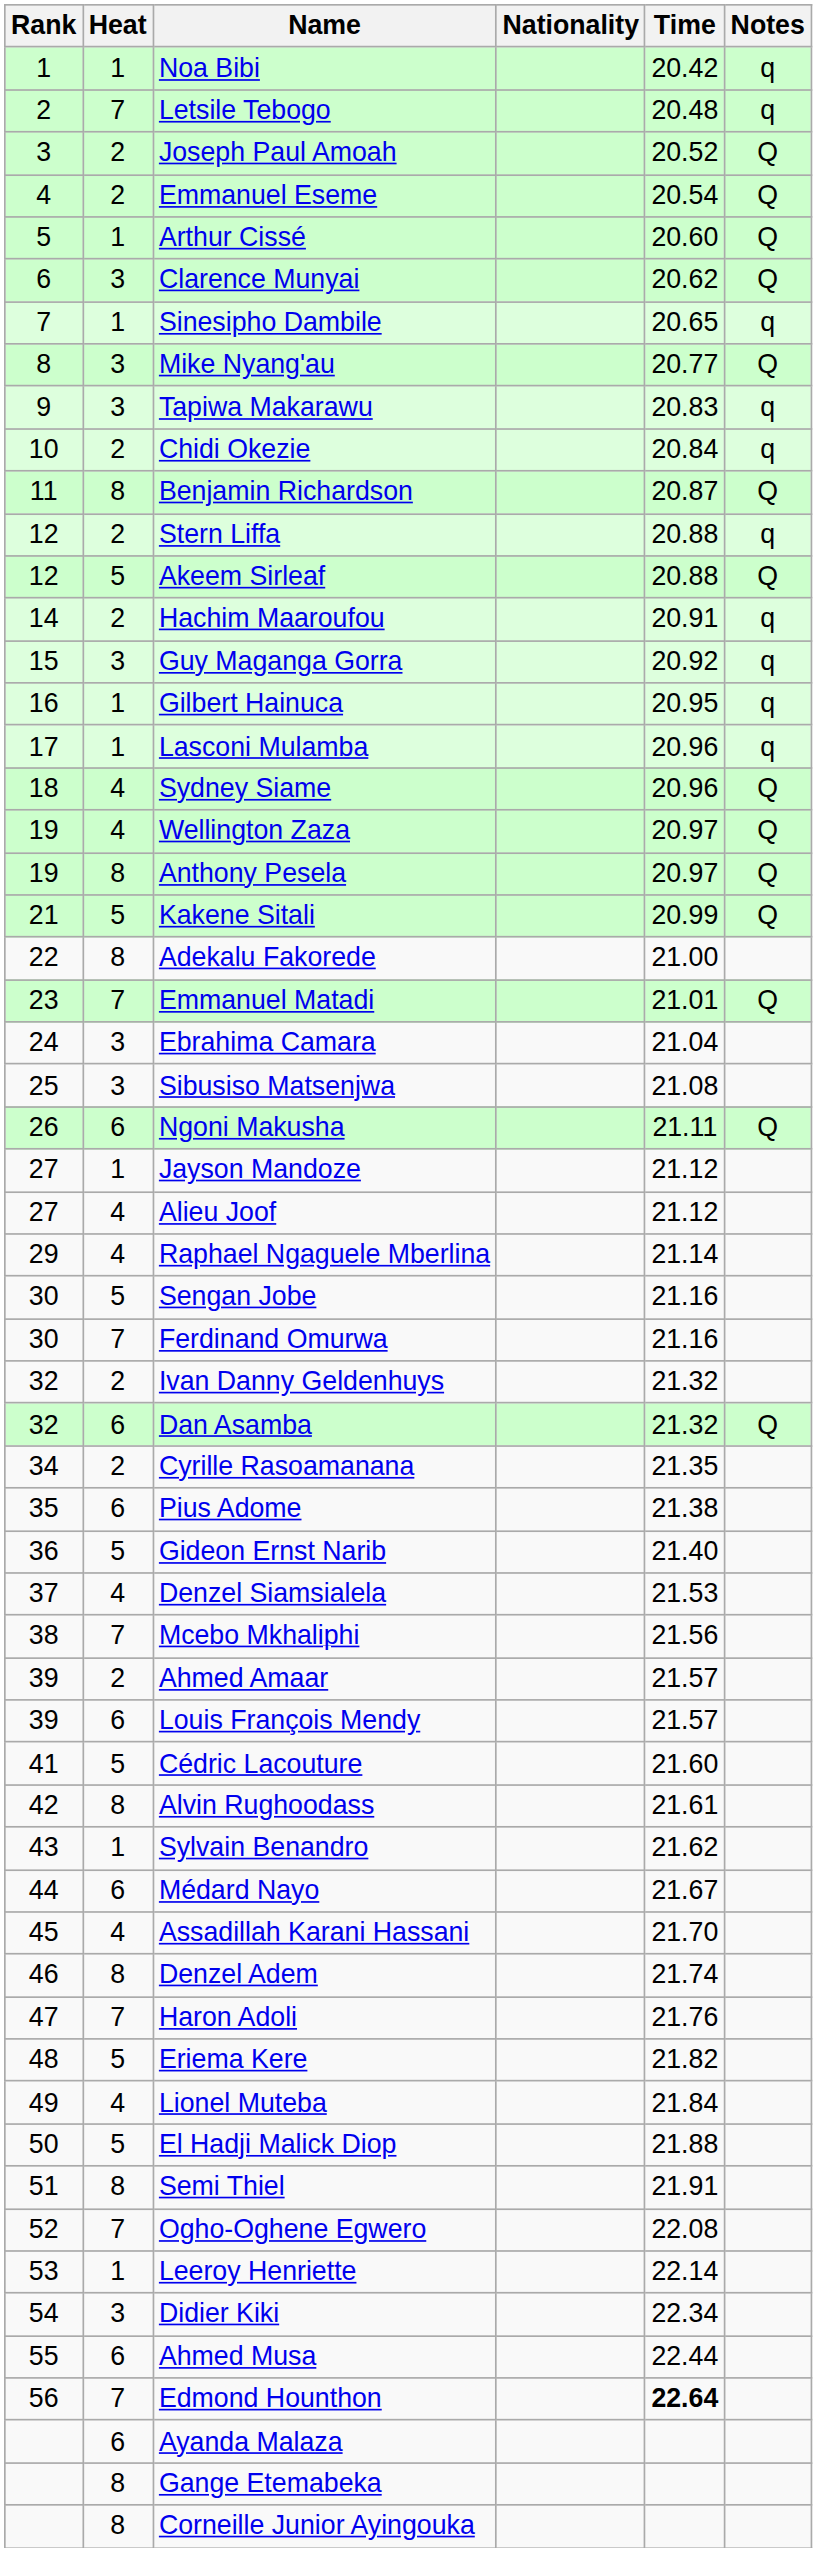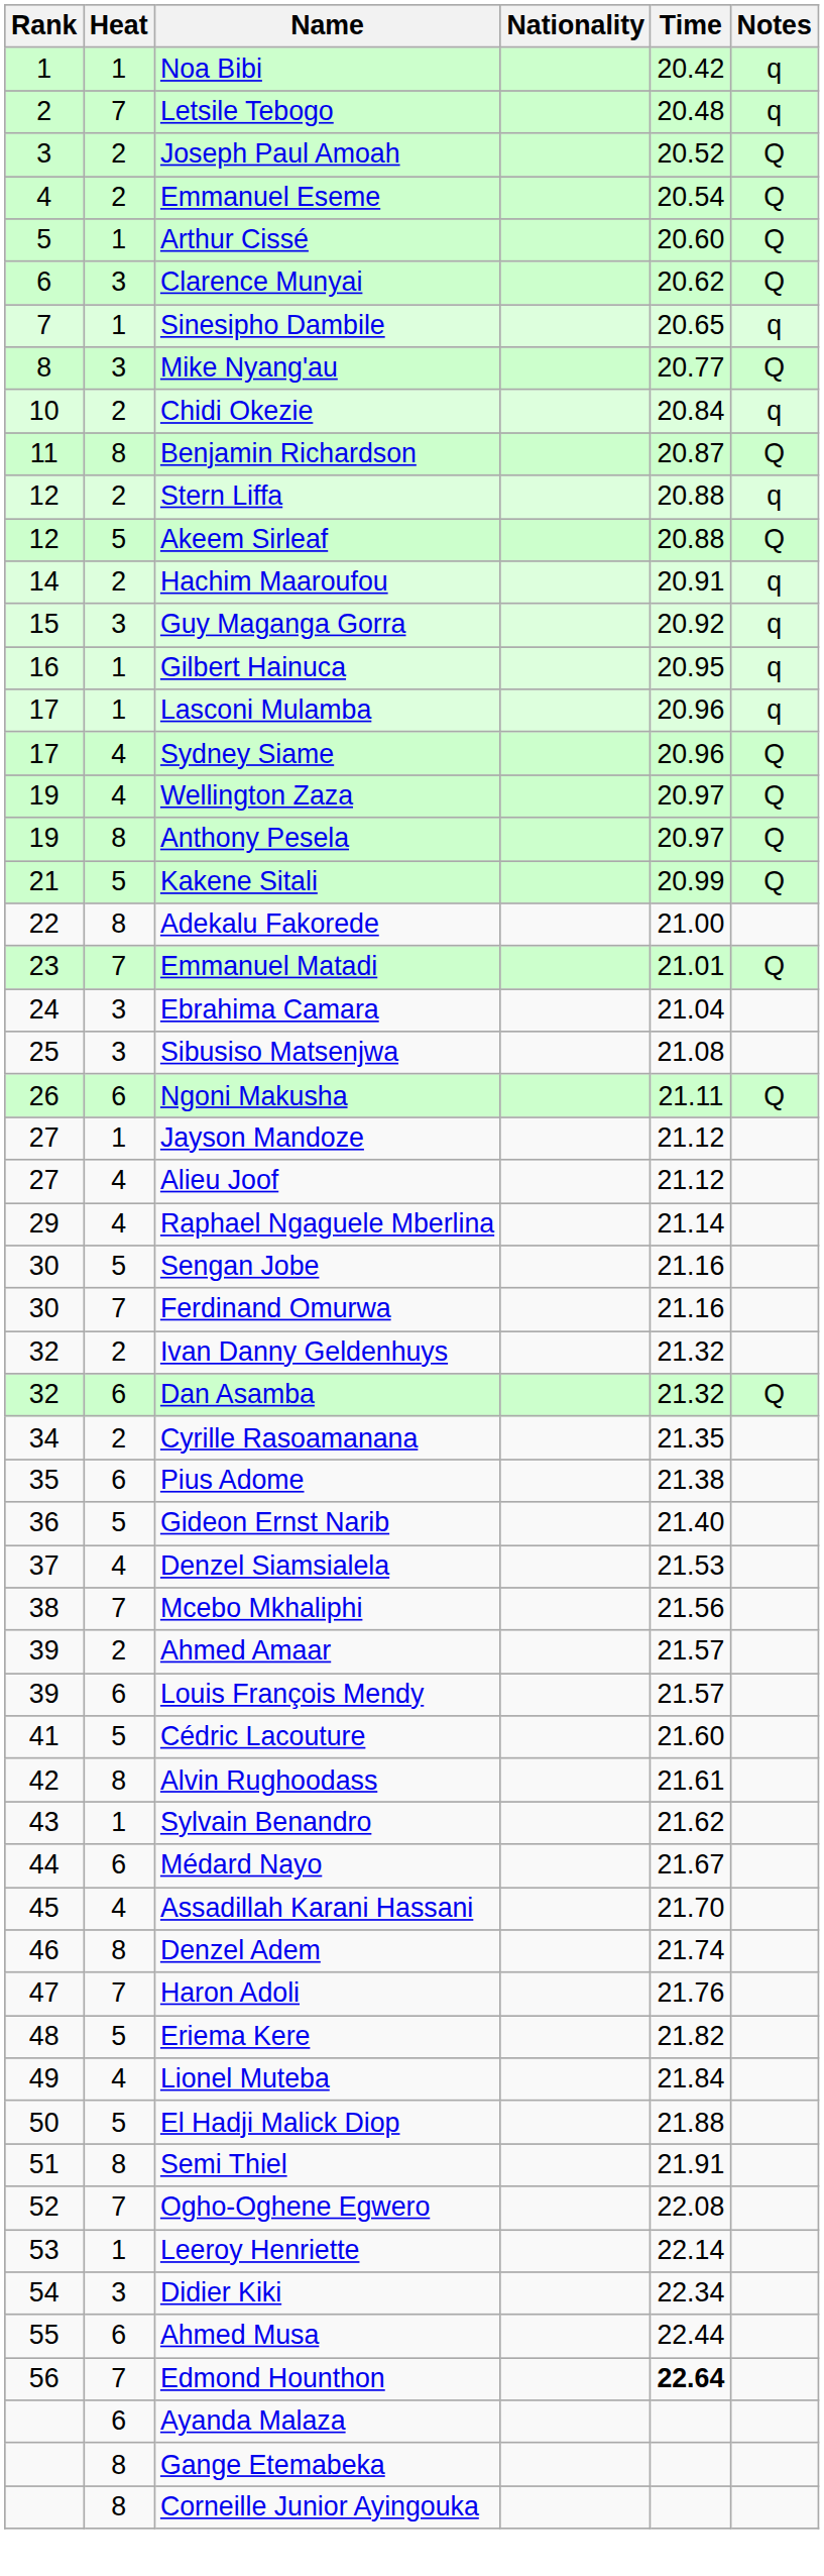 <table class="wikitable sortable" style="text-align:center">
 <tr>
 <th>Rank</th>
 <th>Heat</th>
 <th>Name</th>
 <th>Nationality</th>
 <th>Time</th>
 <th>Notes</th>
 </tr>
 <tr bgcolor=ccffcc>
 <td>1</td>
 <td>1</td>
 <td align=left><a href='#'>Noa Bibi</a></td>
 <td align=left></td>
 <td>20.42</td>
 <td>q</td>
 </tr>
 <tr bgcolor=ccffcc>
 <td>2</td>
 <td>7</td>
 <td align=left><a href='#'>Letsile Tebogo</a></td>
 <td align=left></td>
 <td>20.48</td>
 <td>q</td>
 </tr>
 <tr bgcolor=ccffcc>
 <td>3</td>
 <td>2</td>
 <td align=left><a href='#'>Joseph Paul Amoah</a></td>
 <td align=left></td>
 <td>20.52</td>
 <td>Q</td>
 </tr>
 <tr bgcolor=ccffcc>
 <td>4</td>
 <td>2</td>
 <td align=left><a href='#'>Emmanuel Eseme</a></td>
 <td align=left></td>
 <td>20.54</td>
 <td>Q</td>
 </tr>
 <tr bgcolor=ccffcc>
 <td>5</td>
 <td>1</td>
 <td align=left><a href='#'>Arthur Cissé</a></td>
 <td align=left></td>
 <td>20.60</td>
 <td>Q</td>
 </tr>
 <tr bgcolor=ccffcc>
 <td>6</td>
 <td>3</td>
 <td align=left><a href='#'>Clarence Munyai</a></td>
 <td align=left></td>
 <td>20.62</td>
 <td>Q</td>
 </tr>
 <tr bgcolor=ddffdd>
 <td>7</td>
 <td>1</td>
 <td align=left><a href='#'>Sinesipho Dambile</a></td>
 <td align=left></td>
 <td>20.65</td>
 <td>q</td>
 </tr>
 <tr bgcolor=ccffcc>
 <td>8</td>
 <td>3</td>
 <td align=left><a href='#'>Mike Nyang'au</a></td>
 <td align=left></td>
 <td>20.77</td>
 <td>Q</td>
 </tr>
 <tr bgcolor=ddffdd>
-<td>9</td>
-<td>3</td>
-<td align=left><a href='#'>Tapiwa Makarawu</a></td>
-<td align=left></td>
-<td>20.83</td>
-<td>q</td>
-</tr>
-<tr bgcolor=ddffdd>
 <td>10</td>
 <td>2</td>
 <td align=left><a href='#'>Chidi Okezie</a></td>
 <td align=left></td>
 <td>20.84</td>
 <td>q</td>
 </tr>
 <tr bgcolor=ccffcc>
 <td>11</td>
 <td>8</td>
 <td align=left><a href='#'>Benjamin Richardson</a></td>
 <td align=left></td>
 <td>20.87</td>
 <td>Q</td>
 </tr>
 <tr bgcolor=ddffdd>
 <td>12</td>
 <td>2</td>
 <td align=left><a href='#'>Stern Liffa</a></td>
 <td align=left></td>
 <td>20.88</td>
 <td>q</td>
 </tr>
 <tr bgcolor=ccffcc>
 <td>12</td>
 <td>5</td>
 <td align=left><a href='#'>Akeem Sirleaf</a></td>
 <td align=left></td>
 <td>20.88</td>
 <td>Q</td>
 </tr>
 <tr bgcolor=ddffdd>
 <td>14</td>
 <td>2</td>
 <td align=left><a href='#'>Hachim Maaroufou</a></td>
 <td align=left></td>
 <td>20.91</td>
 <td>q</td>
 </tr>
 <tr bgcolor=ddffdd>
 <td>15</td>
 <td>3</td>
 <td align=left><a href='#'>Guy Maganga Gorra</a></td>
 <td align=left></td>
 <td>20.92</td>
 <td>q</td>
 </tr>
 <tr bgcolor=ddffdd>
 <td>16</td>
 <td>1</td>
 <td align=left><a href='#'>Gilbert Hainuca</a></td>
 <td align=left></td>
 <td>20.95</td>
 <td>q</td>
 </tr>
 <tr bgcolor=ddffdd>
 <td>17</td>
 <td>1</td>
 <td align=left><a href='#'>Lasconi Mulamba</a></td>
 <td align=left></td>
 <td>20.96</td>
 <td>q</td>
 </tr>
 <tr bgcolor=ccffcc>
-<td>18</td>
+<td>17</td>
 <td>4</td>
 <td align=left><a href='#'>Sydney Siame</a></td>
 <td align=left></td>
 <td>20.96</td>
 <td>Q</td>
 </tr>
 <tr bgcolor=ccffcc>
 <td>19</td>
 <td>4</td>
 <td align=left><a href='#'>Wellington Zaza</a></td>
 <td align=left></td>
 <td>20.97</td>
 <td>Q</td>
 </tr>
 <tr bgcolor=ccffcc>
 <td>19</td>
 <td>8</td>
 <td align=left><a href='#'>Anthony Pesela</a></td>
 <td align=left></td>
 <td>20.97</td>
 <td>Q</td>
 </tr>
 <tr bgcolor=ccffcc>
 <td>21</td>
 <td>5</td>
 <td align=left><a href='#'>Kakene Sitali</a></td>
 <td align=left></td>
 <td>20.99</td>
 <td>Q</td>
 </tr>
 <tr>
 <td>22</td>
 <td>8</td>
 <td align=left><a href='#'>Adekalu Fakorede</a></td>
 <td align=left></td>
 <td>21.00</td>
 <td></td>
 </tr>
 <tr bgcolor=ccffcc>
 <td>23</td>
 <td>7</td>
 <td align=left><a href='#'>Emmanuel Matadi</a></td>
 <td align=left></td>
 <td>21.01</td>
 <td>Q</td>
 </tr>
 <tr>
 <td>24</td>
 <td>3</td>
 <td align=left><a href='#'>Ebrahima Camara</a></td>
 <td align=left></td>
 <td>21.04</td>
 <td></td>
 </tr>
 <tr>
 <td>25</td>
 <td>3</td>
 <td align=left><a href='#'>Sibusiso Matsenjwa</a></td>
 <td align=left></td>
 <td>21.08</td>
 <td></td>
 </tr>
 <tr bgcolor=ccffcc>
 <td>26</td>
 <td>6</td>
 <td align=left><a href='#'>Ngoni Makusha</a></td>
 <td align=left></td>
 <td>21.11</td>
 <td>Q</td>
 </tr>
 <tr>
 <td>27</td>
 <td>1</td>
 <td align=left><a href='#'>Jayson Mandoze</a></td>
 <td align=left></td>
 <td>21.12</td>
 <td></td>
 </tr>
 <tr>
 <td>27</td>
 <td>4</td>
 <td align=left><a href='#'>Alieu Joof</a></td>
 <td align=left></td>
 <td>21.12</td>
 <td></td>
 </tr>
 <tr>
 <td>29</td>
 <td>4</td>
 <td align=left><a href='#'>Raphael Ngaguele Mberlina</a></td>
 <td align=left></td>
 <td>21.14</td>
 <td></td>
 </tr>
 <tr>
 <td>30</td>
 <td>5</td>
 <td align=left><a href='#'>Sengan Jobe</a></td>
 <td align=left></td>
 <td>21.16</td>
 <td></td>
 </tr>
 <tr>
 <td>30</td>
 <td>7</td>
 <td align=left><a href='#'>Ferdinand Omurwa</a></td>
 <td align=left></td>
 <td>21.16</td>
 <td></td>
 </tr>
 <tr>
 <td>32</td>
 <td>2</td>
 <td align=left><a href='#'>Ivan Danny Geldenhuys</a></td>
 <td align=left></td>
 <td>21.32</td>
 <td></td>
 </tr>
 <tr bgcolor=ccffcc>
 <td>32</td>
 <td>6</td>
 <td align=left><a href='#'>Dan Asamba</a></td>
 <td align=left></td>
 <td>21.32</td>
 <td>Q</td>
 </tr>
 <tr>
 <td>34</td>
 <td>2</td>
 <td align=left><a href='#'>Cyrille Rasoamanana</a></td>
 <td align=left></td>
 <td>21.35</td>
 <td></td>
 </tr>
 <tr>
 <td>35</td>
 <td>6</td>
 <td align=left><a href='#'>Pius Adome</a></td>
 <td align=left></td>
 <td>21.38</td>
 <td></td>
 </tr>
 <tr>
 <td>36</td>
 <td>5</td>
 <td align=left><a href='#'>Gideon Ernst Narib</a></td>
 <td align=left></td>
 <td>21.40</td>
 <td></td>
 </tr>
 <tr>
 <td>37</td>
 <td>4</td>
 <td align=left><a href='#'>Denzel Siamsialela</a></td>
 <td align=left></td>
 <td>21.53</td>
 <td></td>
 </tr>
 <tr>
 <td>38</td>
 <td>7</td>
 <td align=left><a href='#'>Mcebo Mkhaliphi</a></td>
 <td align=left></td>
 <td>21.56</td>
 <td></td>
 </tr>
 <tr>
 <td>39</td>
 <td>2</td>
 <td align=left><a href='#'>Ahmed Amaar</a></td>
 <td align=left></td>
 <td>21.57</td>
 <td></td>
 </tr>
 <tr>
 <td>39</td>
 <td>6</td>
 <td align=left><a href='#'>Louis François Mendy</a></td>
 <td align=left></td>
 <td>21.57</td>
 <td></td>
 </tr>
 <tr>
 <td>41</td>
 <td>5</td>
 <td align=left><a href='#'>Cédric Lacouture</a></td>
 <td align=left></td>
 <td>21.60</td>
 <td></td>
 </tr>
 <tr>
 <td>42</td>
 <td>8</td>
 <td align=left><a href='#'>Alvin Rughoodass</a></td>
 <td align=left></td>
 <td>21.61</td>
 <td></td>
 </tr>
 <tr>
 <td>43</td>
 <td>1</td>
 <td align=left><a href='#'>Sylvain Benandro</a></td>
 <td align=left></td>
 <td>21.62</td>
 <td></td>
 </tr>
 <tr>
 <td>44</td>
 <td>6</td>
 <td align=left><a href='#'>Médard Nayo</a></td>
 <td align=left></td>
 <td>21.67</td>
 <td></td>
 </tr>
 <tr>
 <td>45</td>
 <td>4</td>
 <td align=left><a href='#'>Assadillah Karani Hassani</a></td>
 <td align=left></td>
 <td>21.70</td>
 <td></td>
 </tr>
 <tr>
 <td>46</td>
 <td>8</td>
 <td align=left><a href='#'>Denzel Adem</a></td>
 <td align=left></td>
 <td>21.74</td>
 <td></td>
 </tr>
 <tr>
 <td>47</td>
 <td>7</td>
 <td align=left><a href='#'>Haron Adoli</a></td>
 <td align=left></td>
 <td>21.76</td>
 <td></td>
 </tr>
 <tr>
 <td>48</td>
 <td>5</td>
 <td align=left><a href='#'>Eriema Kere</a></td>
 <td align=left></td>
 <td>21.82</td>
 <td></td>
 </tr>
 <tr>
 <td>49</td>
 <td>4</td>
 <td align=left><a href='#'>Lionel Muteba</a></td>
 <td align=left></td>
 <td>21.84</td>
 <td></td>
 </tr>
 <tr>
 <td>50</td>
 <td>5</td>
 <td align=left><a href='#'>El Hadji Malick Diop</a></td>
 <td align=left></td>
 <td>21.88</td>
 <td></td>
 </tr>
 <tr>
 <td>51</td>
 <td>8</td>
 <td align=left><a href='#'>Semi Thiel</a></td>
 <td align=left></td>
 <td>21.91</td>
 <td></td>
 </tr>
 <tr>
 <td>52</td>
 <td>7</td>
 <td align=left><a href='#'>Ogho-Oghene Egwero</a></td>
 <td align=left></td>
 <td>22.08</td>
 <td></td>
 </tr>
 <tr>
 <td>53</td>
 <td>1</td>
 <td align=left><a href='#'>Leeroy Henriette</a></td>
 <td align=left></td>
 <td>22.14</td>
 <td></td>
 </tr>
 <tr>
 <td>54</td>
 <td>3</td>
 <td align=left><a href='#'>Didier Kiki</a></td>
 <td align=left></td>
 <td>22.34</td>
 <td></td>
 </tr>
 <tr>
 <td>55</td>
 <td>6</td>
 <td align=left><a href='#'>Ahmed Musa</a></td>
 <td align=left></td>
 <td>22.44</td>
 <td></td>
 </tr>
 <tr>
 <td>56</td>
 <td>7</td>
 <td align=left><a href='#'>Edmond Hounthon</a></td>
 <td align=left></td>
 <td><strong>22.64</strong></td>
 <td></td>
 </tr>
 <tr>
 <td></td>
 <td>6</td>
 <td align=left><a href='#'>Ayanda Malaza</a></td>
 <td align=left></td>
 <td></td>
 <td></td>
 </tr>
 <tr>
 <td></td>
 <td>8</td>
 <td align=left><a href='#'>Gange Etemabeka</a></td>
 <td align=left></td>
 <td></td>
 <td></td>
 </tr>
 <tr>
 <td></td>
 <td>8</td>
 <td align=left><a href='#'>Corneille Junior Ayingouka</a></td>
 <td align=left></td>
 <td></td>
 <td></td>
 </tr>
 </table>
